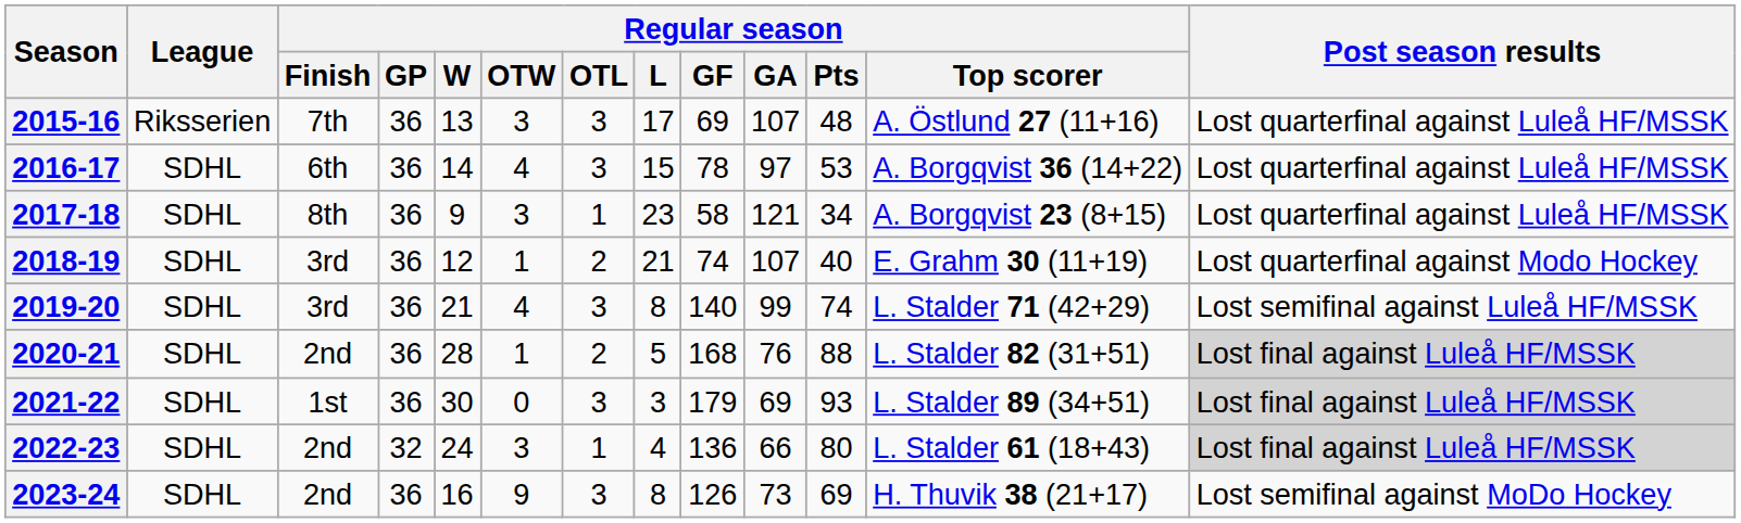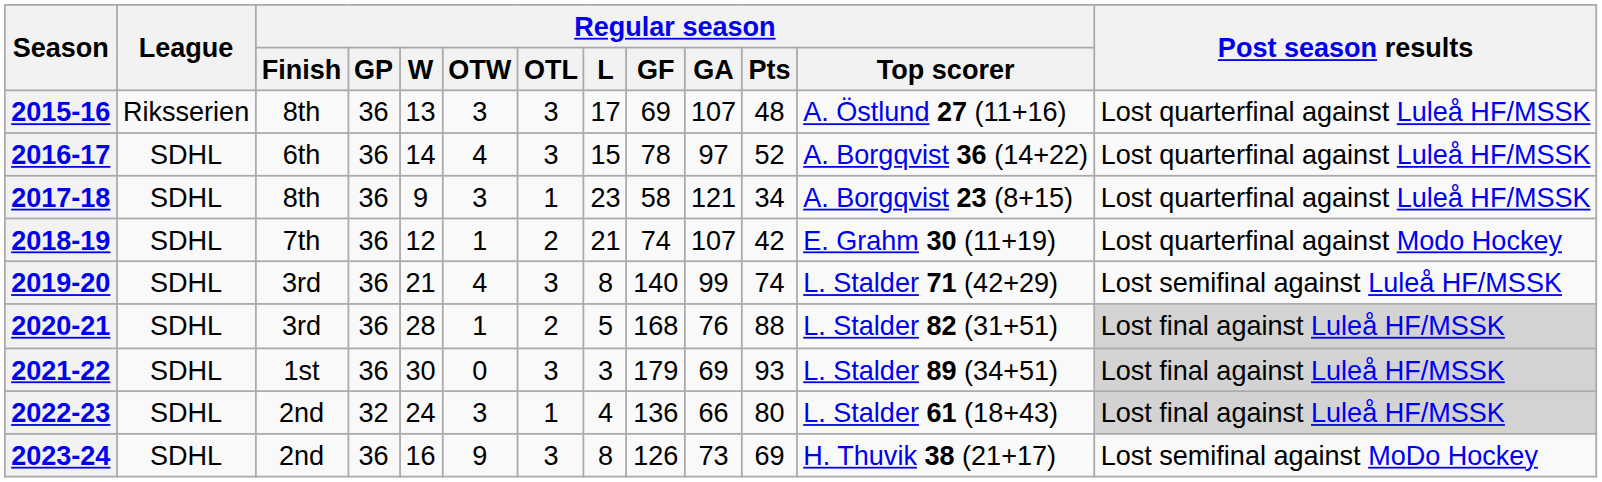 <table class="wikitable" style="text-align: center; font-size: 95%">
 <tr>
 <th rowspan="2">Season</th>
 <th rowspan="2">League</th>
 <th colspan="10"><a href='#'>Regular season</a></th>
 <th rowspan="2"><a href='#'>Post season</a> results</th>
 </tr>
 <tr>
 <th>Finish</th>
 <th>GP</th>
 <th>W</th>
 <th>OTW</th>
 <th>OTL</th>
 <th>L</th>
 <th>GF</th>
 <th>GA</th>
 <th>Pts</th>
 <th>Top scorer</th>
 </tr>
 <tr>
 <th><a href='#'>2015-16</a></th>
 <td>Riksserien</td>
-<td>7th</td>
+<td>8th</td>
 <td>36</td>
 <td>13</td>
 <td>3</td>
 <td>3</td>
 <td>17</td>
 <td>69</td>
 <td>107</td>
 <td>48</td>
 <td align="left"> <a href='#'>A. Östlund</a> <strong>27</strong> (11+16)</td>
 <td align="left">Lost quarterfinal against <a href='#'>Luleå HF/MSSK</a></td>
 </tr>
 <tr>
 <th><a href='#'>2016-17</a></th>
 <td>SDHL</td>
 <td>6th</td>
 <td>36</td>
 <td>14</td>
 <td>4</td>
 <td>3</td>
 <td>15</td>
 <td>78</td>
 <td>97</td>
-<td>53</td>
+<td>52</td>
 <td align="left"> <a href='#'>A. Borgqvist</a> <strong>36</strong> (14+22)</td>
 <td align="left">Lost quarterfinal against <a href='#'>Luleå HF/MSSK</a></td>
 </tr>
 <tr>
 <th><a href='#'>2017-18</a></th>
 <td>SDHL</td>
 <td>8th</td>
 <td>36</td>
 <td>9</td>
 <td>3</td>
 <td>1</td>
 <td>23</td>
 <td>58</td>
 <td>121</td>
 <td>34</td>
 <td align="left"> <a href='#'>A. Borgqvist</a> <strong>23</strong> (8+15)</td>
 <td align="left">Lost quarterfinal against <a href='#'>Luleå HF/MSSK</a></td>
 </tr>
 <tr>
 <th><a href='#'>2018-19</a></th>
 <td>SDHL</td>
-<td>3rd</td>
+<td>7th</td>
 <td>36</td>
 <td>12</td>
 <td>1</td>
 <td>2</td>
 <td>21</td>
 <td>74</td>
 <td>107</td>
-<td>40</td>
+<td>42</td>
 <td align="left"> <a href='#'>E. Grahm</a> <strong>30</strong> (11+19)</td>
 <td align="left">Lost quarterfinal against <a href='#'>Modo Hockey</a></td>
 </tr>
 <tr>
 <th><a href='#'>2019-20</a></th>
 <td>SDHL</td>
 <td>3rd</td>
 <td>36</td>
 <td>21</td>
 <td>4</td>
 <td>3</td>
 <td>8</td>
 <td>140</td>
 <td>99</td>
 <td>74</td>
 <td align="left"> <a href='#'>L. Stalder</a> <strong>71</strong> (42+29)</td>
 <td align="left">Lost semifinal against <a href='#'>Luleå HF/MSSK</a></td>
 </tr>
 <tr>
 <th><a href='#'>2020-21</a></th>
 <td>SDHL</td>
-<td>2nd</td>
+<td>3rd</td>
 <td>36</td>
 <td>28</td>
 <td>1</td>
 <td>2</td>
 <td>5</td>
 <td>168</td>
 <td>76</td>
 <td>88</td>
 <td align="left"> <a href='#'>L. Stalder</a> <strong>82</strong> (31+51)</td>
 <td align="left" style="background:#D3D3D3">Lost final against <a href='#'>Luleå HF/MSSK</a></td>
 </tr>
 <tr>
 <th><a href='#'>2021-22</a></th>
 <td>SDHL</td>
 <td>1st</td>
 <td>36</td>
 <td>30</td>
 <td>0</td>
 <td>3</td>
 <td>3</td>
 <td>179</td>
 <td>69</td>
 <td>93</td>
 <td align="left"> <a href='#'>L. Stalder</a> <strong>89</strong> (34+51)</td>
 <td align="left" style="background:#D3D3D3">Lost final against <a href='#'>Luleå HF/MSSK</a></td>
 </tr>
 <tr>
 <th><a href='#'>2022-23</a></th>
 <td>SDHL</td>
 <td>2nd</td>
 <td>32</td>
 <td>24</td>
 <td>3</td>
 <td>1</td>
 <td>4</td>
 <td>136</td>
 <td>66</td>
 <td>80</td>
 <td align="left"> <a href='#'>L. Stalder</a> <strong>61</strong> (18+43)</td>
 <td align="left" style="background:#D3D3D3">Lost final against <a href='#'>Luleå HF/MSSK</a></td>
 </tr>
 <tr>
 <th><a href='#'>2023-24</a></th>
 <td>SDHL</td>
 <td>2nd</td>
 <td>36</td>
 <td>16</td>
 <td>9</td>
 <td>3</td>
 <td>8</td>
 <td>126</td>
 <td>73</td>
 <td>69</td>
 <td align="left"> <a href='#'>H. Thuvik</a> <strong>38</strong> (21+17)</td>
 <td align="left">Lost semifinal against <a href='#'>MoDo Hockey</a></td>
 </tr>
 </table>
